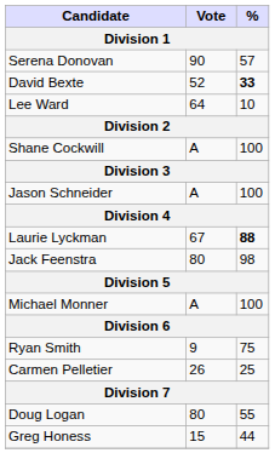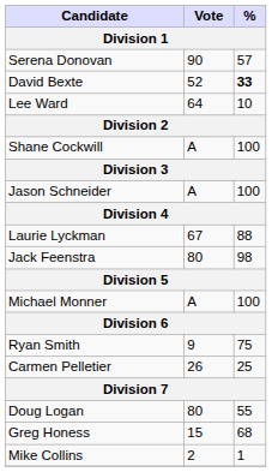 <table class="wikitable">
 <tr>
 <th style="background:#ddf; width:200px;">Candidate</th>
 <th style="background:#ddf; width:50px;">Vote</th>
 <th style="background:#ddf; width:30px;">%</th>
 </tr>
 <tr>
 <th colspan="3">Division 1</th>
 </tr>
 <tr>
 <td>Serena Donovan</td>
 <td>90</td>
 <td>57</td>
 </tr>
 <tr>
 <td>David Bexte</td>
 <td>52</td>
 <td><strong>33</strong></td>
 </tr>
 <tr>
 <td>Lee Ward</td>
 <td>64</td>
 <td>10</td>
 </tr>
 <tr>
 <th colspan="3">Division 2</th>
 </tr>
 <tr>
 <td>Shane Cockwill</td>
 <td>A</td>
 <td>100</td>
 </tr>
 <tr>
 <th colspan="3">Division 3</th>
 </tr>
 <tr>
 <td>Jason Schneider</td>
 <td>A</td>
 <td>100</td>
 </tr>
 <tr>
 <th colspan="3">Division 4</th>
 </tr>
 <tr>
 <td>Laurie Lyckman</td>
 <td>67</td>
-<td><strong>88</strong></td>
+<td>88</td>
 </tr>
 <tr>
 <td>Jack Feenstra</td>
 <td>80</td>
 <td>98</td>
 </tr>
 <tr>
 <th colspan="3">Division 5</th>
 </tr>
 <tr>
 <td>Michael Monner</td>
 <td>A</td>
 <td>100</td>
 </tr>
 <tr>
 <th colspan="3">Division 6</th>
 </tr>
 <tr>
 <td>Ryan Smith</td>
 <td>9</td>
 <td>75</td>
 </tr>
 <tr>
 <td>Carmen Pelletier</td>
 <td>26</td>
 <td>25</td>
 </tr>
 <tr>
 <th colspan="3">Division 7</th>
 </tr>
 <tr>
 <td>Doug Logan</td>
 <td>80</td>
 <td>55</td>
 </tr>
 <tr>
 <td>Greg Honess</td>
 <td>15</td>
-<td>44</td>
+<td>68</td>
+</tr>
+<tr>
+<td>Mike Collins</td>
+<td>2</td>
+<td>1</td>
 </tr>
 <tr>
 </tr>
 </table>
